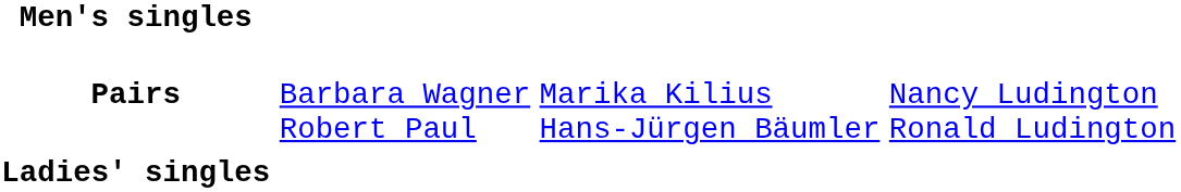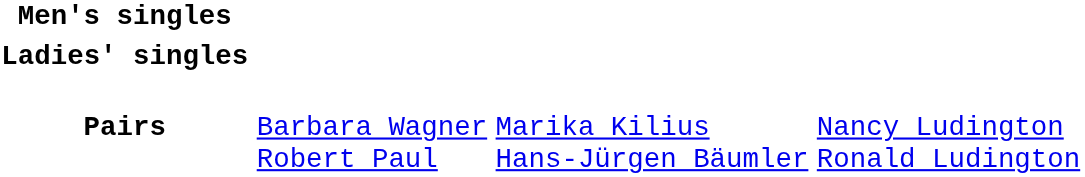 <table>
 <tr>
 <th scope="row">Men's singles<br></th>
+<td></td>
+<td></td>
+<td></td>
+</tr>
+<tr>
+<th scope="row">Ladies' singles<br></th>
 <td></td>
 <td></td>
 <td></td>
 </tr>
 <tr>
 <th scope="row">Pairs<br></th>
 <td><br><a href='#'>Barbara Wagner</a><br><a href='#'>Robert Paul</a></td>
 <td><br><a href='#'>Marika Kilius</a><br><a href='#'>Hans-Jürgen Bäumler</a></td>
 <td><br><a href='#'>Nancy Ludington</a><br><a href='#'>Ronald Ludington</a></td>
 </tr>
-<tr>
-<th scope="row">Ladies' singles<br></th>
-<td></td>
-<td></td>
-<td></td>
-</tr>
 </table>
